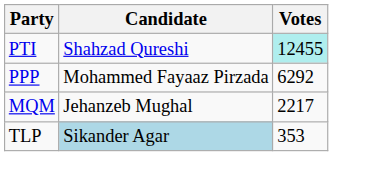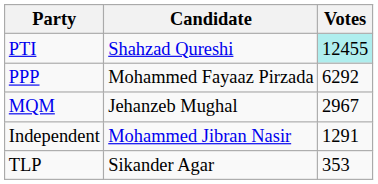 <table class="wikitable">
 <tr>
 <th>Party</th>
 <th>Candidate</th>
 <th>Votes</th>
 </tr>
 <tr>
 <td><a href='#'>PTI</a></td>
 <td><a href='#'>Shahzad Qureshi</a></td>
 <td style="background: paleturquoise;">12455</td>
 </tr>
 <tr>
 <td><a href='#'>PPP</a></td>
 <td>Mohammed Fayaaz Pirzada</td>
 <td>6292</td>
 </tr>
 <tr>
 <td><a href='#'>MQM</a></td>
 <td>Jehanzeb Mughal</td>
-<td>2217</td>
+<td>2967</td>
+</tr>
+<tr>
+<td>Independent</td>
+<td><a href='#'>Mohammed Jibran Nasir</a></td>
+<td>1291</td>
 </tr>
 <tr>
 <td>TLP</td>
-<td style="background: lightblue;">Sikander Agar</td>
+<td>Sikander Agar</td>
 <td>353</td>
 </tr>
 </table>
